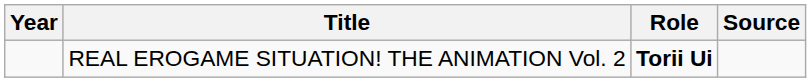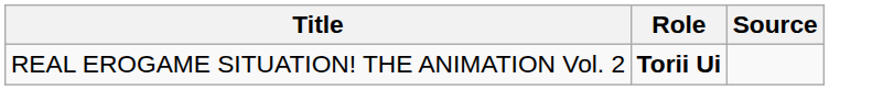 <table class="wikitable mw-collapsible mw-collapsed">
 <tr>
-<th>Year</th>
 <th>Title<strong><em></em></strong></th>
 <th style="white-space:nowrap">Role<strong><em></em></strong></th>
 <th>Source</th>
 </tr>
 <tr>
-<td></td>
 <td style="white-space:nowrap">REAL EROGAME SITUATION! THE ANIMATION Vol. 2</td>
 <td><strong>Torii Ui</strong></td>
 <td></td>
 </tr>
 </table>
